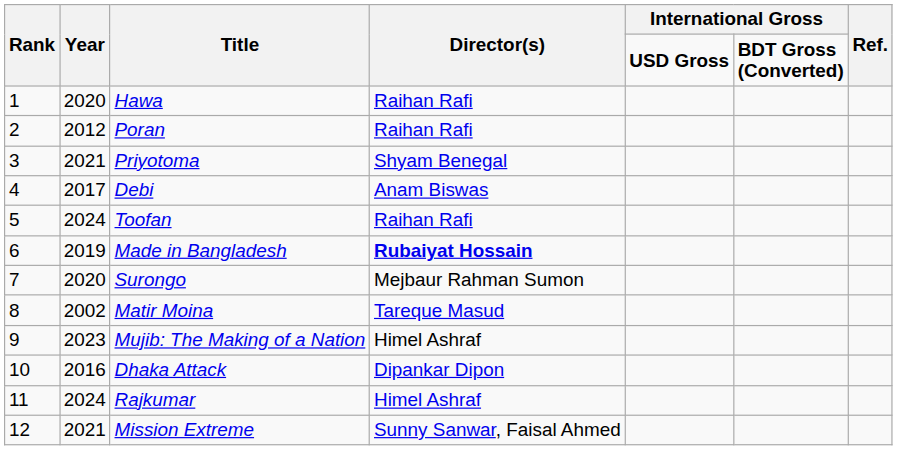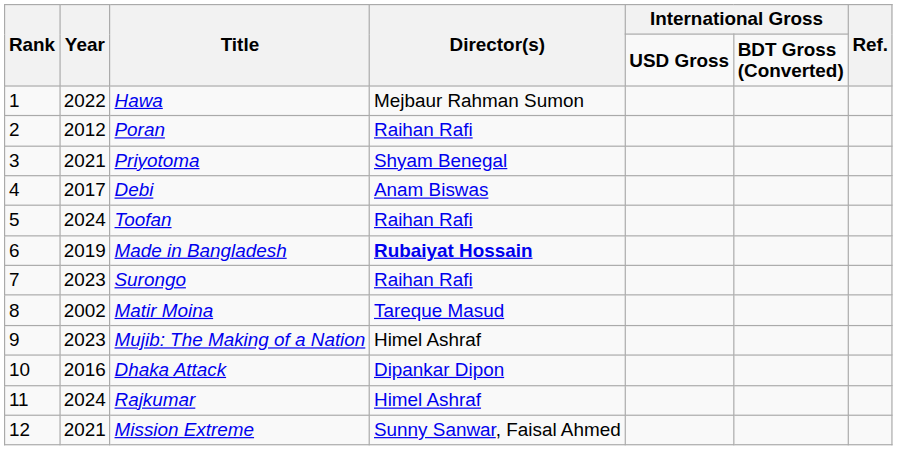 <table class="wikitable">
 <tr>
 <th rowspan="2">Rank</th>
 <th rowspan="2">Year</th>
 <th rowspan="2">Title</th>
 <th rowspan="2">Director(s)</th>
 <th colspan="2">International Gross</th>
 <th rowspan="2">Ref.</th>
 </tr>
 <tr>
 <td><strong>USD Gross</strong></td>
 <td><strong>BDT Gross</strong><br><strong>(Converted)</strong></td>
 </tr>
 <tr>
 <td>1</td>
-<td>2020</td>
+<td>2022</td>
 <td><em><a href='#'>Hawa</a></em></td>
-<td><a href='#'>Raihan Rafi</a></td>
+<td>Mejbaur Rahman Sumon</td>
 <td></td>
 <td></td>
 <td><br></td>
 </tr>
 <tr>
 <td>2</td>
 <td>2012</td>
 <td><a href='#'><em>Poran</em></a></td>
 <td><a href='#'>Raihan Rafi</a></td>
 <td></td>
 <td></td>
 <td></td>
 </tr>
 <tr>
 <td>3</td>
 <td>2021</td>
 <td><em><a href='#'>Priyotoma</a></em></td>
 <td><a href='#'>Shyam Benegal</a></td>
 <td></td>
 <td></td>
 <td><br></td>
 </tr>
 <tr>
 <td>4</td>
 <td>2017</td>
 <td><em><a href='#'>Debi</a></em></td>
 <td><a href='#'>Anam Biswas</a></td>
 <td></td>
 <td></td>
 <td></td>
 </tr>
 <tr>
 <td>5</td>
 <td>2024</td>
 <td><em><a href='#'>Toofan</a></em></td>
 <td><a href='#'>Raihan Rafi</a></td>
 <td></td>
 <td></td>
 <td></td>
 </tr>
 <tr>
 <td>6</td>
 <td>2019</td>
 <td><em><a href='#'>Made in Bangladesh</a></em></td>
 <td><strong><a href='#'>Rubaiyat Hossain</a></strong></td>
 <td></td>
 <td></td>
 <td></td>
 </tr>
 <tr>
 <td>7</td>
-<td>2020</td>
+<td>2023</td>
 <td><em><a href='#'>Surongo</a></em></td>
-<td>Mejbaur Rahman Sumon</td>
+<td><a href='#'>Raihan Rafi</a></td>
 <td></td>
 <td></td>
 <td></td>
 </tr>
 <tr>
 <td>8</td>
 <td>2002</td>
 <td><em><a href='#'>Matir Moina</a></em></td>
 <td><a href='#'>Tareque Masud</a></td>
 <td></td>
 <td></td>
 <td></td>
 </tr>
 <tr>
 <td>9</td>
 <td>2023</td>
 <td><em><a href='#'>Mujib: The Making of a Nation</a></em></td>
 <td>Himel Ashraf</td>
 <td></td>
 <td></td>
 <td></td>
 </tr>
 <tr>
 <td>10</td>
 <td>2016</td>
 <td><em><a href='#'>Dhaka Attack</a></em></td>
 <td><a href='#'>Dipankar Dipon</a></td>
 <td></td>
 <td></td>
 <td></td>
 </tr>
 <tr>
 <td>11</td>
 <td>2024</td>
 <td><em><a href='#'>Rajkumar</a></em></td>
 <td><a href='#'>Himel Ashraf</a></td>
 <td></td>
 <td></td>
 <td></td>
 </tr>
 <tr>
 <td>12</td>
 <td>2021</td>
 <td><em><a href='#'>Mission Extreme</a></em></td>
 <td><a href='#'>Sunny Sanwar</a>, Faisal Ahmed</td>
 <td></td>
 <td></td>
 <td></td>
 </tr>
 </table>
